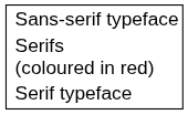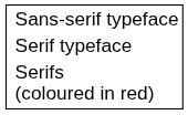 <table style="float: right; margin: 0 1em 1em; border: solid 1px black;">
 <tr>
 <td></td>
 <td>Sans-serif typeface</td>
 </tr>
 <tr>
 <td></td>
-<td>Serifs<br>(coloured in red)</td>
+<td>Serif typeface</td>
 </tr>
 <tr>
 <td></td>
-<td>Serif typeface</td>
+<td>Serifs<br>(coloured in red)</td>
 </tr>
 </table>
